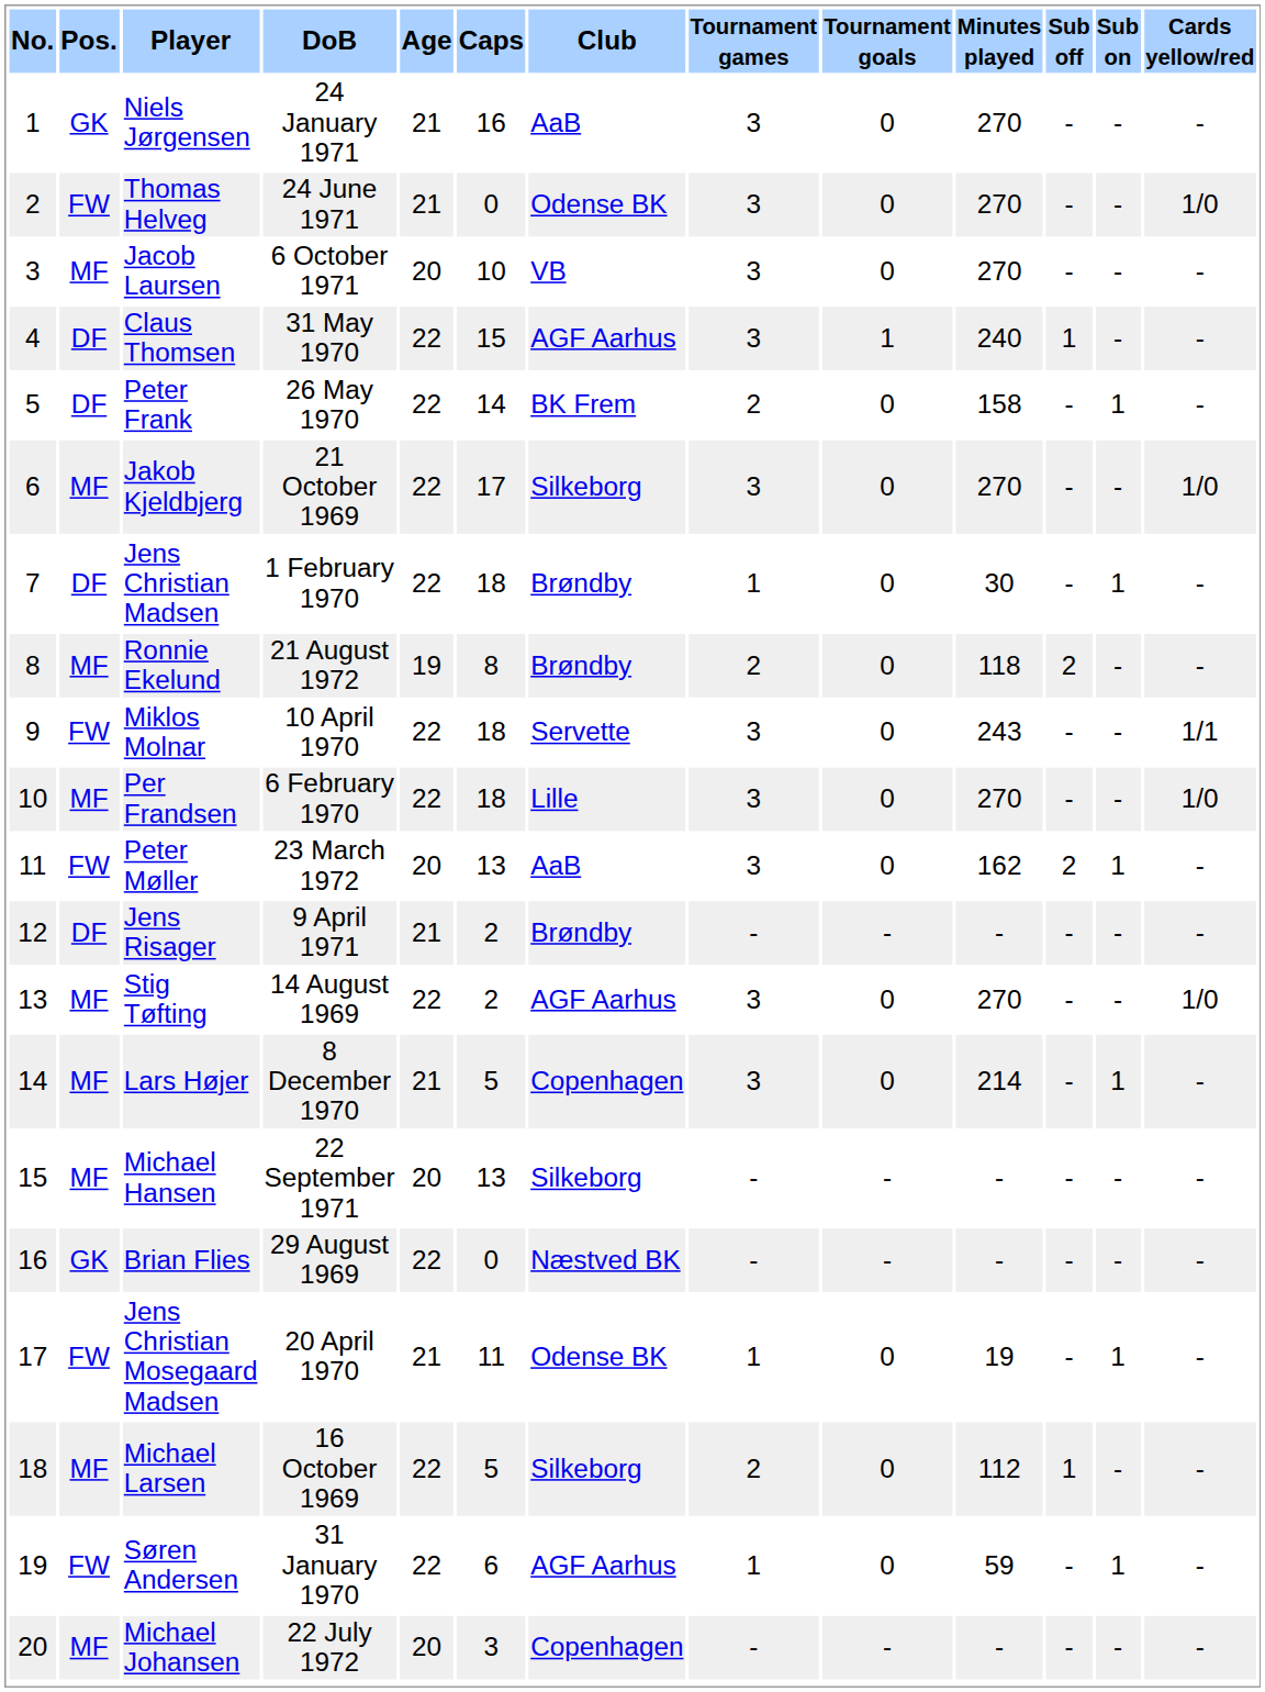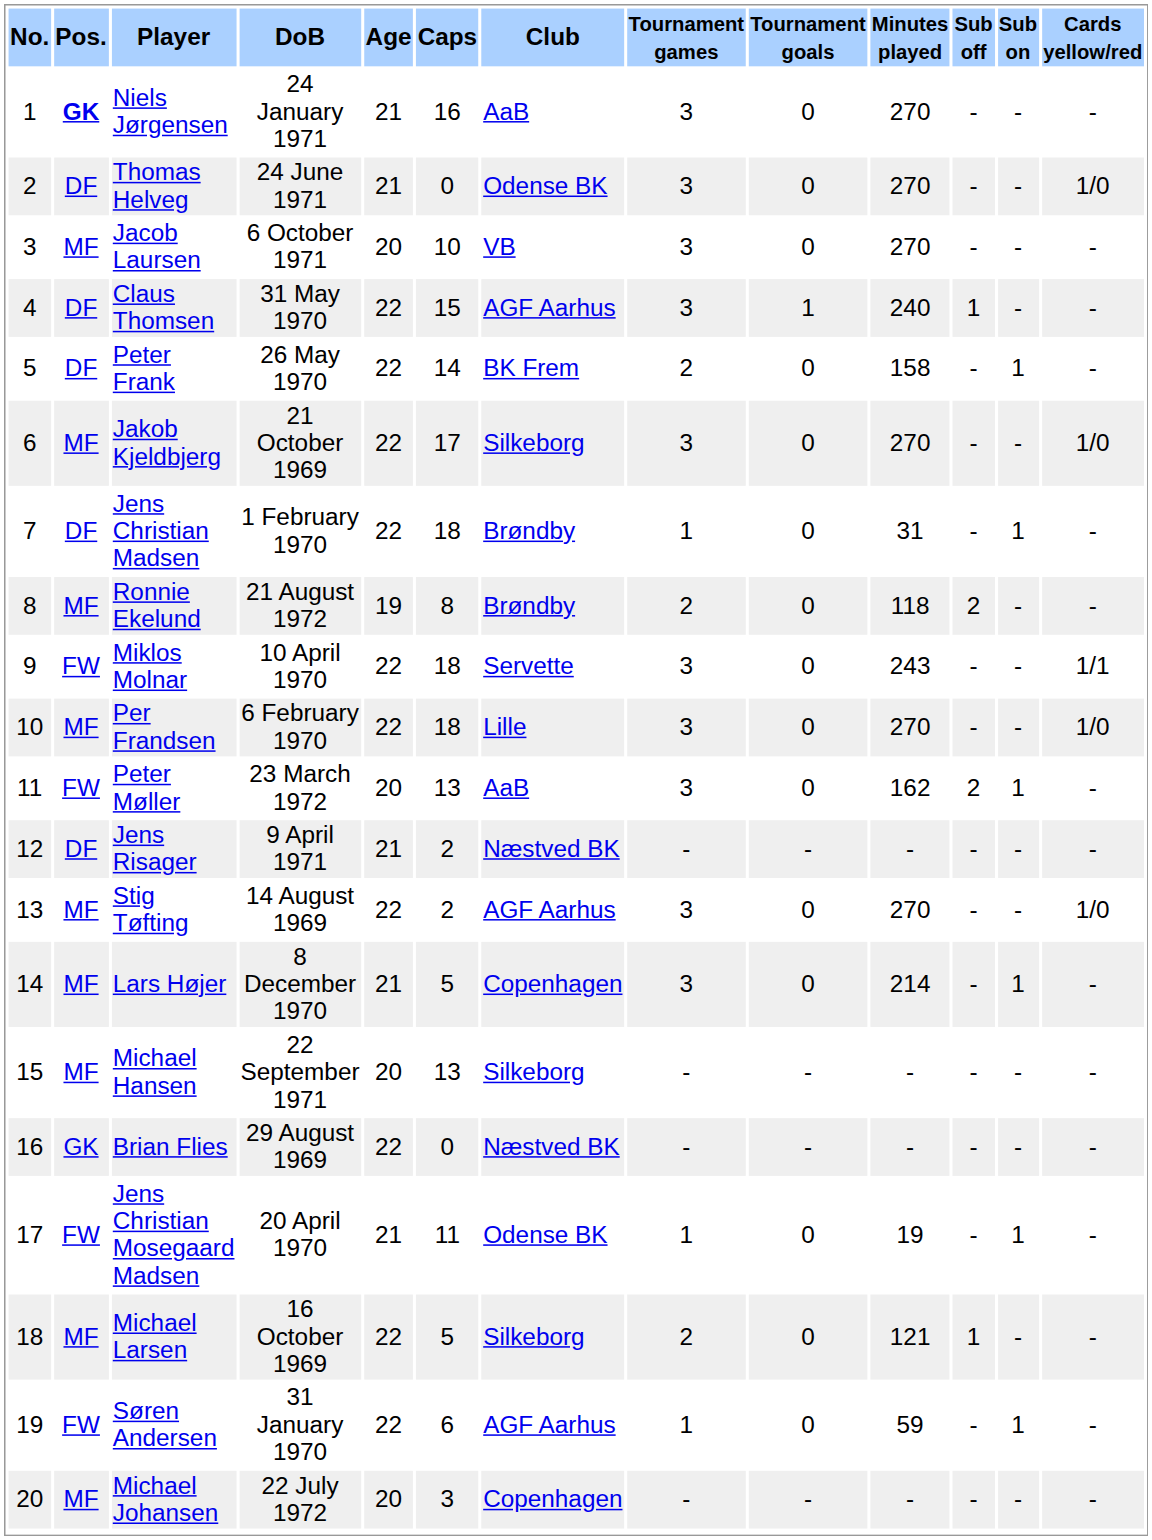 <table border="0" width="100%" style="border: 1px solid #999; background-color:#FFFFFF; text-align:center">
 <tr align="center" bgcolor="#AAD0FF">
 <th width=4%>No.</th>
 <th width=4%>Pos.</th>
 <th width=23%>Player</th>
 <th width=12%>DoB</th>
 <th width=4%>Age</th>
 <th width=4%>Caps</th>
 <th width=21%>Club</th>
 <th width=6%><small>Tournament<br>games</small></th>
 <th width=6%><small>Tournament<br>goals</small></th>
 <th width=4%><small>Minutes<br>played</small></th>
 <th width=4%><small>Sub off</small></th>
 <th width=4%><small>Sub on</small></th>
 <th width=4%><small>Cards<br>yellow/red</small></th>
 </tr>
 <tr>
 <td>1</td>
-<td><a href='#'>GK</a></td>
+<td><strong><a href='#'>GK</a></strong></td>
 <td align="left"><a href='#'>Niels Jørgensen</a></td>
 <td>24 January 1971</td>
 <td>21</td>
 <td>16</td>
 <td align="left"> <a href='#'>AaB</a></td>
 <td>3</td>
 <td>0</td>
 <td>270</td>
 <td>-</td>
 <td>-</td>
 <td>-</td>
 </tr>
 <tr bgcolor="#EFEFEF">
 <td>2</td>
-<td><a href='#'>FW</a></td>
+<td><a href='#'>DF</a></td>
 <td align="left"><a href='#'>Thomas Helveg</a></td>
 <td>24 June 1971</td>
 <td>21</td>
 <td>0</td>
 <td align="left"> <a href='#'>Odense BK</a></td>
 <td>3</td>
 <td>0</td>
 <td>270</td>
 <td>-</td>
 <td>-</td>
 <td>1/0</td>
 </tr>
 <tr>
 <td>3</td>
 <td><a href='#'>MF</a></td>
 <td align="left"><a href='#'>Jacob Laursen</a></td>
 <td>6 October 1971</td>
 <td>20</td>
 <td>10</td>
 <td align="left"> <a href='#'>VB</a></td>
 <td>3</td>
 <td>0</td>
 <td>270</td>
 <td>-</td>
 <td>-</td>
 <td>-</td>
 </tr>
 <tr bgcolor="#EFEFEF">
 <td>4</td>
 <td><a href='#'>DF</a></td>
 <td align="left"><a href='#'>Claus Thomsen</a></td>
 <td>31 May 1970</td>
 <td>22</td>
 <td>15</td>
 <td align="left"> <a href='#'>AGF Aarhus</a></td>
 <td>3</td>
 <td>1</td>
 <td>240</td>
 <td>1</td>
 <td>-</td>
 <td>-</td>
 </tr>
 <tr>
 <td>5</td>
 <td><a href='#'>DF</a></td>
 <td align="left"><a href='#'>Peter Frank</a></td>
 <td>26 May 1970</td>
 <td>22</td>
 <td>14</td>
 <td align="left"> <a href='#'>BK Frem</a></td>
 <td>2</td>
 <td>0</td>
 <td>158</td>
 <td>-</td>
 <td>1</td>
 <td>-</td>
 </tr>
 <tr bgcolor="#EFEFEF">
 <td>6</td>
 <td><a href='#'>MF</a></td>
 <td align="left"><a href='#'>Jakob Kjeldbjerg</a></td>
 <td>21 October 1969</td>
 <td>22</td>
 <td>17</td>
 <td align="left"> <a href='#'>Silkeborg</a></td>
 <td>3</td>
 <td>0</td>
 <td>270</td>
 <td>-</td>
 <td>-</td>
 <td>1/0</td>
 </tr>
 <tr>
 <td>7</td>
 <td><a href='#'>DF</a></td>
 <td align="left"><a href='#'>Jens Christian Madsen</a></td>
 <td>1 February 1970</td>
 <td>22</td>
 <td>18</td>
 <td align="left"> <a href='#'>Brøndby</a></td>
 <td>1</td>
 <td>0</td>
-<td>30</td>
+<td>31</td>
 <td>-</td>
 <td>1</td>
 <td>-</td>
 </tr>
 <tr bgcolor="#EFEFEF">
 <td>8</td>
 <td><a href='#'>MF</a></td>
 <td align="left"><a href='#'>Ronnie Ekelund</a></td>
 <td>21 August 1972</td>
 <td>19</td>
 <td>8</td>
 <td align="left"> <a href='#'>Brøndby</a></td>
 <td>2</td>
 <td>0</td>
 <td>118</td>
 <td>2</td>
 <td>-</td>
 <td>-</td>
 </tr>
 <tr>
 <td>9</td>
 <td><a href='#'>FW</a></td>
 <td align="left"><a href='#'>Miklos Molnar</a></td>
 <td>10 April 1970</td>
 <td>22</td>
 <td>18</td>
 <td align="left"> <a href='#'>Servette</a></td>
 <td>3</td>
 <td>0</td>
 <td>243</td>
 <td>-</td>
 <td>-</td>
 <td>1/1</td>
 </tr>
 <tr bgcolor="#EFEFEF">
 <td>10</td>
 <td><a href='#'>MF</a></td>
 <td align="left"><a href='#'>Per Frandsen</a></td>
 <td>6 February 1970</td>
 <td>22</td>
 <td>18</td>
 <td align="left"> <a href='#'>Lille</a></td>
 <td>3</td>
 <td>0</td>
 <td>270</td>
 <td>-</td>
 <td>-</td>
 <td>1/0</td>
 </tr>
 <tr>
 <td>11</td>
 <td><a href='#'>FW</a></td>
 <td align="left"><a href='#'>Peter Møller</a></td>
 <td>23 March 1972</td>
 <td>20</td>
 <td>13</td>
 <td align="left"> <a href='#'>AaB</a></td>
 <td>3</td>
 <td>0</td>
 <td>162</td>
 <td>2</td>
 <td>1</td>
 <td>-</td>
 </tr>
 <tr bgcolor="#EFEFEF">
 <td>12</td>
 <td><a href='#'>DF</a></td>
 <td align="left"><a href='#'>Jens Risager</a></td>
 <td>9 April 1971</td>
 <td>21</td>
 <td>2</td>
-<td align="left"> <a href='#'>Brøndby</a></td>
+<td align="left"> <a href='#'>Næstved BK</a></td>
 <td>-</td>
 <td>-</td>
 <td>-</td>
 <td>-</td>
 <td>-</td>
 <td>-</td>
 </tr>
 <tr>
 <td>13</td>
 <td><a href='#'>MF</a></td>
 <td align="left"><a href='#'>Stig Tøfting</a></td>
 <td>14 August 1969</td>
 <td>22</td>
 <td>2</td>
 <td align="left"> <a href='#'>AGF Aarhus</a></td>
 <td>3</td>
 <td>0</td>
 <td>270</td>
 <td>-</td>
 <td>-</td>
 <td>1/0</td>
 </tr>
 <tr bgcolor="#EFEFEF">
 <td>14</td>
 <td><a href='#'>MF</a></td>
 <td align="left"><a href='#'>Lars Højer</a></td>
 <td>8 December 1970</td>
 <td>21</td>
 <td>5</td>
 <td align="left"> <a href='#'>Copenhagen</a></td>
 <td>3</td>
 <td>0</td>
 <td>214</td>
 <td>-</td>
 <td>1</td>
 <td>-</td>
 </tr>
 <tr>
 <td>15</td>
 <td><a href='#'>MF</a></td>
 <td align="left"><a href='#'>Michael Hansen</a></td>
 <td>22 September 1971</td>
 <td>20</td>
 <td>13</td>
 <td align="left"> <a href='#'>Silkeborg</a></td>
 <td>-</td>
 <td>-</td>
 <td>-</td>
 <td>-</td>
 <td>-</td>
 <td>-</td>
 </tr>
 <tr bgcolor="#EFEFEF">
 <td>16</td>
 <td><a href='#'>GK</a></td>
 <td align="left"><a href='#'>Brian Flies</a></td>
 <td>29 August 1969</td>
 <td>22</td>
 <td>0</td>
 <td align="left"> <a href='#'>Næstved BK</a></td>
 <td>-</td>
 <td>-</td>
 <td>-</td>
 <td>-</td>
 <td>-</td>
 <td>-</td>
 </tr>
 <tr>
 <td>17</td>
 <td><a href='#'>FW</a></td>
 <td align="left"><a href='#'>Jens Christian Mosegaard Madsen</a></td>
 <td>20 April 1970</td>
 <td>21</td>
 <td>11</td>
 <td align="left"> <a href='#'>Odense BK</a></td>
 <td>1</td>
 <td>0</td>
 <td>19</td>
 <td>-</td>
 <td>1</td>
 <td>-</td>
 </tr>
 <tr bgcolor="#EFEFEF">
 <td>18</td>
 <td><a href='#'>MF</a></td>
 <td align="left"><a href='#'>Michael Larsen</a></td>
 <td>16 October 1969</td>
 <td>22</td>
 <td>5</td>
 <td align="left"> <a href='#'>Silkeborg</a></td>
 <td>2</td>
 <td>0</td>
-<td>112</td>
+<td>121</td>
 <td>1</td>
 <td>-</td>
 <td>-</td>
 </tr>
 <tr>
 <td>19</td>
 <td><a href='#'>FW</a></td>
 <td align="left"><a href='#'>Søren Andersen</a></td>
 <td>31 January 1970</td>
 <td>22</td>
 <td>6</td>
 <td align="left"> <a href='#'>AGF Aarhus</a></td>
 <td>1</td>
 <td>0</td>
 <td>59</td>
 <td>-</td>
 <td>1</td>
 <td>-</td>
 </tr>
 <tr bgcolor="#EFEFEF">
 <td>20</td>
 <td><a href='#'>MF</a></td>
 <td align="left"><a href='#'>Michael Johansen</a></td>
 <td>22 July 1972</td>
 <td>20</td>
 <td>3</td>
 <td align="left"> <a href='#'>Copenhagen</a></td>
 <td>-</td>
 <td>-</td>
 <td>-</td>
 <td>-</td>
 <td>-</td>
 <td>-</td>
 </tr>
 <tr>
 </tr>
 </table>
